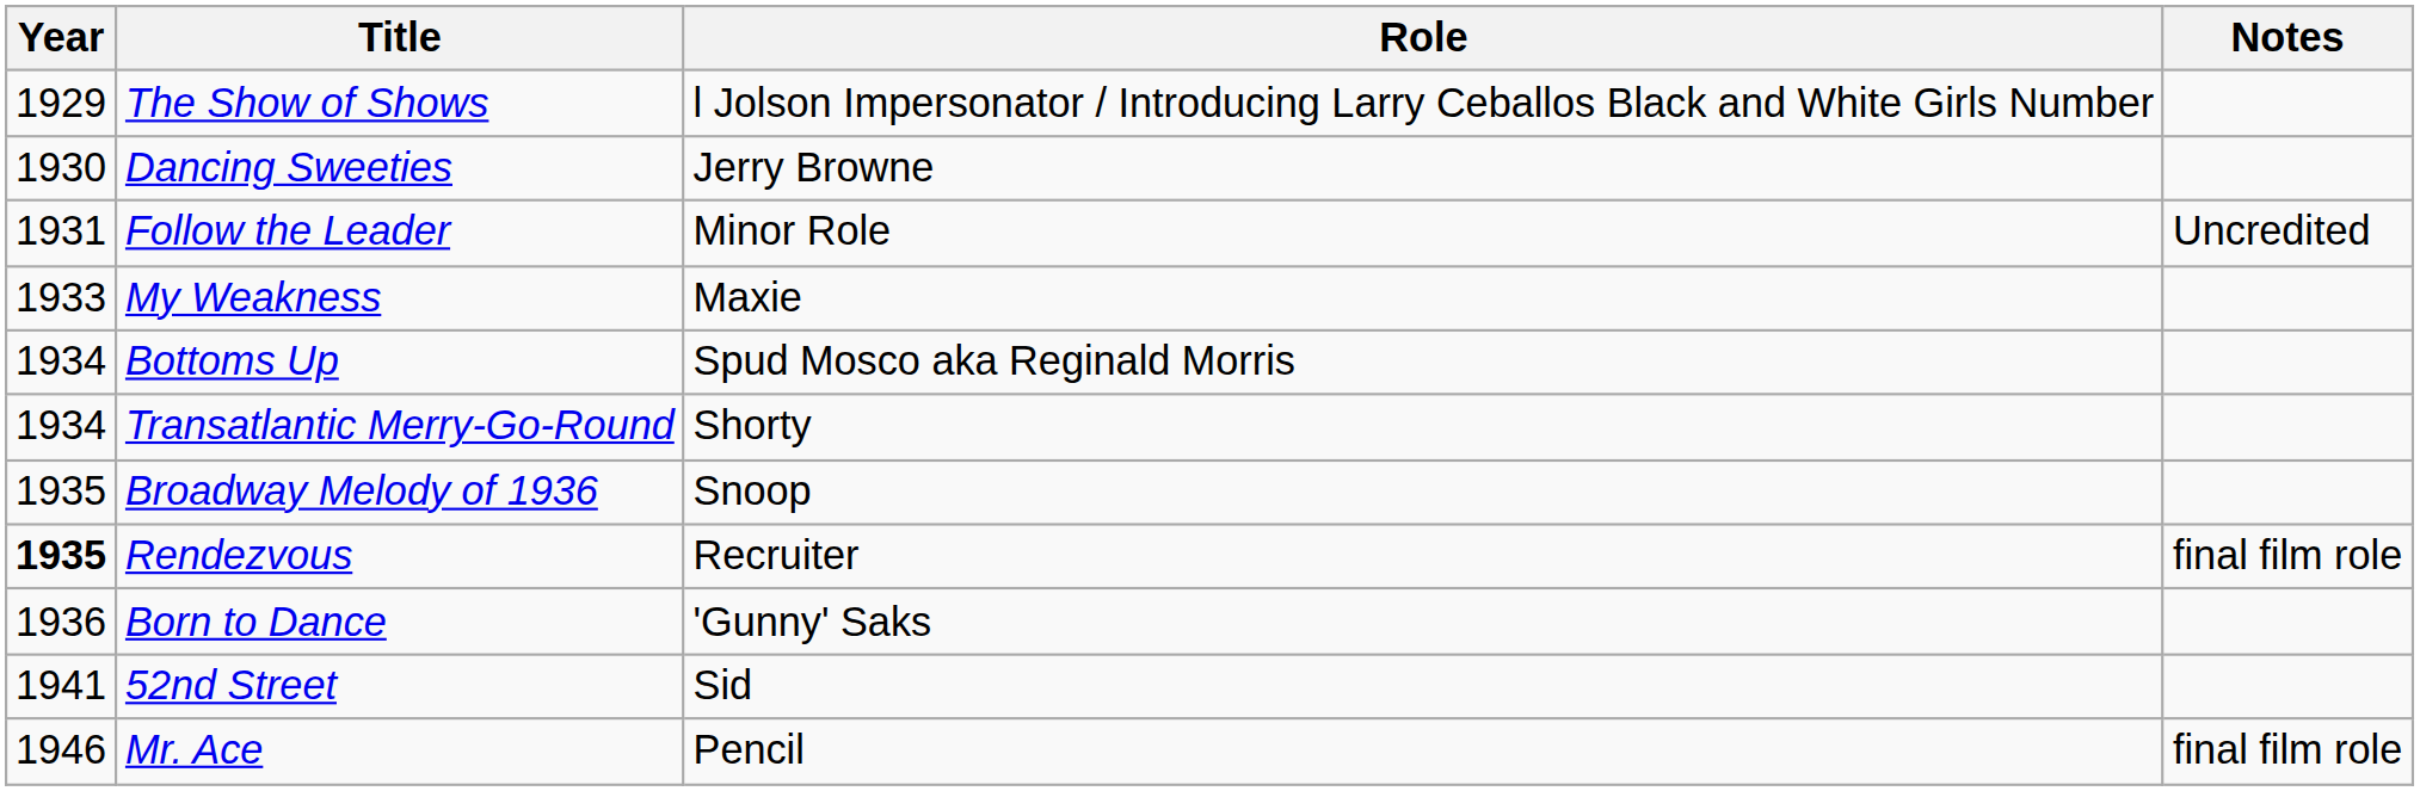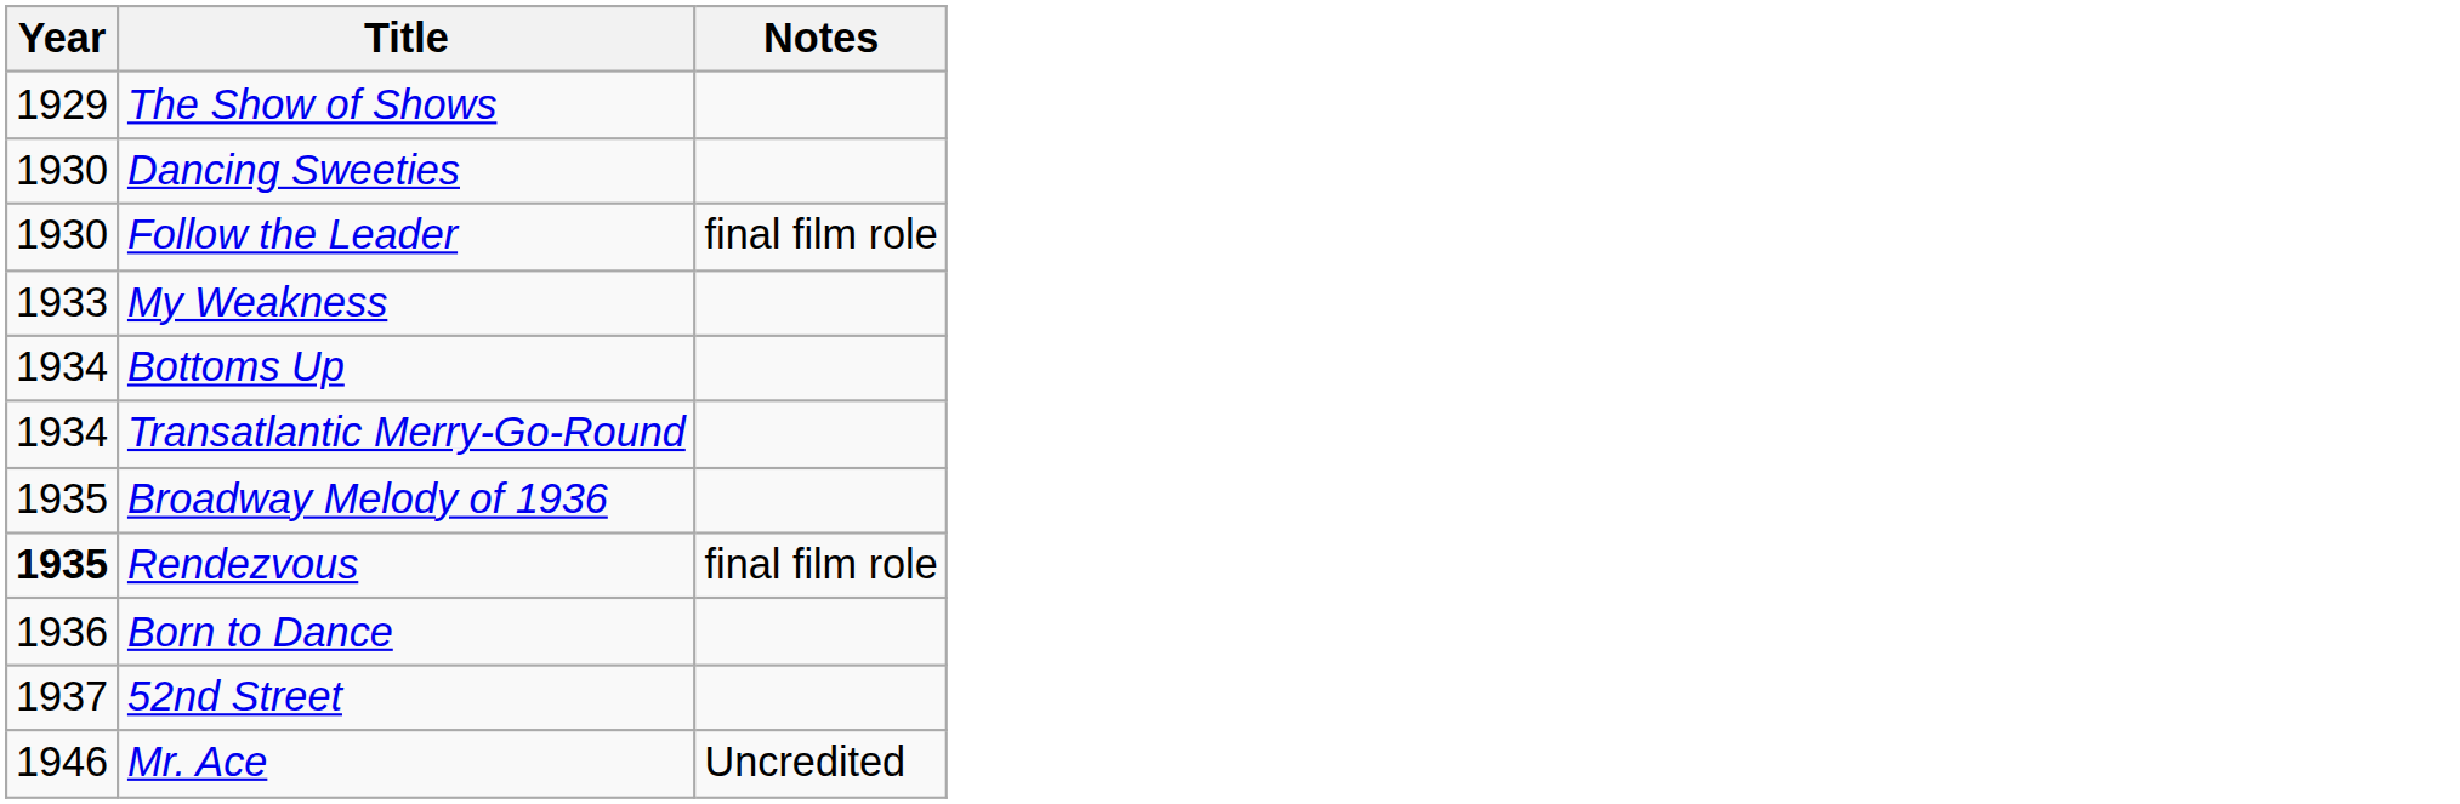 <table class="wikitable">
 <tr>
 <th>Year</th>
 <th>Title</th>
-<th>Role</th>
 <th>Notes</th>
 </tr>
 <tr>
 <td>1929</td>
 <td><em><a href='#'>The Show of Shows</a></em></td>
-<td>l Jolson Impersonator / Introducing Larry Ceballos Black and White Girls Number</td>
 <td></td>
 </tr>
 <tr>
 <td>1930</td>
 <td><em><a href='#'>Dancing Sweeties</a></em></td>
-<td>Jerry Browne</td>
 <td></td>
 </tr>
 <tr>
-<td>1931</td>
+<td>1930</td>
 <td><em><a href='#'>Follow the Leader</a></em></td>
-<td>Minor Role</td>
-<td>Uncredited</td>
+<td>final film role</td>
 </tr>
 <tr>
 <td>1933</td>
 <td><em><a href='#'>My Weakness</a></em></td>
-<td>Maxie</td>
 <td></td>
 </tr>
 <tr>
 <td>1934</td>
 <td><em><a href='#'>Bottoms Up</a></em></td>
-<td>Spud Mosco aka Reginald Morris</td>
 <td></td>
 </tr>
 <tr>
 <td>1934</td>
 <td><em><a href='#'>Transatlantic Merry-Go-Round</a></em></td>
-<td>Shorty</td>
 <td></td>
 </tr>
 <tr>
 <td>1935</td>
 <td><em><a href='#'>Broadway Melody of 1936</a></em></td>
-<td>Snoop</td>
 <td></td>
 </tr>
 <tr>
 <td><strong>1935</strong></td>
 <td><em><a href='#'>Rendezvous</a></em></td>
-<td>Recruiter</td>
 <td>final film role</td>
 </tr>
 <tr>
 <td>1936</td>
 <td><em><a href='#'>Born to Dance</a></em></td>
-<td>'Gunny' Saks</td>
 <td></td>
 </tr>
 <tr>
-<td>1941</td>
+<td>1937</td>
 <td><em><a href='#'>52nd Street</a></em></td>
-<td>Sid</td>
 <td></td>
 </tr>
 <tr>
 <td>1946</td>
 <td><em><a href='#'>Mr. Ace</a></em></td>
-<td>Pencil</td>
-<td>final film role</td>
+<td>Uncredited</td>
 </tr>
 </table>
